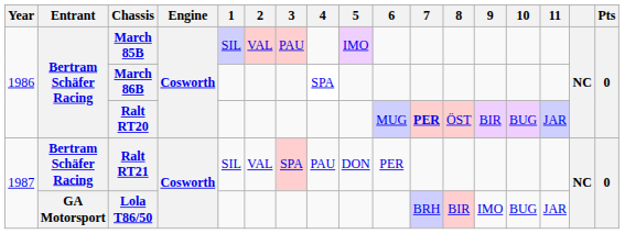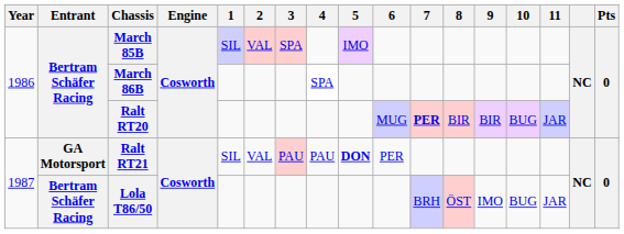 <table class="wikitable" style="text-align:center; font-size:90%">
 <tr>
 <th>Year</th>
 <th>Entrant</th>
 <th>Chassis</th>
 <th>Engine</th>
 <th>1</th>
 <th>2</th>
 <th>3</th>
 <th>4</th>
 <th>5</th>
 <th>6</th>
 <th>7</th>
 <th>8</th>
 <th>9</th>
 <th>10</th>
 <th>11</th>
 <th></th>
 <th>Pts</th>
 </tr>
 <tr>
 <td rowspan=3><a href='#'>1986</a></td>
 <th rowspan=3><a href='#'>Bertram Schäfer Racing</a></th>
 <th><a href='#'>March 85B</a></th>
 <th rowspan=3><a href='#'>Cosworth</a></th>
 <td style="background:#CFCFFF;"><a href='#'>SIL</a><br></td>
 <td style="background:#FFCFCF;"><a href='#'>VAL</a><br></td>
-<td style="background:#FFCFCF;"><a href='#'>PAU</a><br></td>
+<td style="background:#FFCFCF;"><a href='#'>SPA</a><br></td>
 <td></td>
 <td style="background:#EFCFFF;"><a href='#'>IMO</a><br></td>
 <td></td>
 <td></td>
 <td></td>
 <td></td>
 <td></td>
 <td></td>
 <th rowspan=3>NC</th>
 <th rowspan=3>0</th>
 </tr>
 <tr>
 <th><a href='#'>March 86B</a></th>
 <td></td>
 <td></td>
 <td></td>
 <td style="background:#FFFFFF;"><a href='#'>SPA</a><br></td>
 <td></td>
 <td></td>
 <td></td>
 <td></td>
 <td></td>
 <td></td>
 <td></td>
 </tr>
 <tr>
 <th><a href='#'>Ralt RT20</a></th>
 <td></td>
 <td></td>
 <td></td>
 <td></td>
 <td></td>
 <td style="background:#CFCFFF;"><a href='#'>MUG</a><br></td>
 <td style="background:#FFCFCF;"><strong><a href='#'>PER</a><br></strong></td>
-<td style="background:#FFCFCF;"><a href='#'>ÖST</a><br></td>
+<td style="background:#FFCFCF;"><a href='#'>BIR</a><br></td>
 <td style="background:#EFCFFF;"><a href='#'>BIR</a><br></td>
 <td style="background:#EFCFFF;"><a href='#'>BUG</a><br></td>
 <td style="background:#CFCFFF;"><a href='#'>JAR</a><br></td>
 </tr>
 <tr>
 <td rowspan=2><a href='#'>1987</a></td>
-<th><a href='#'>Bertram Schäfer Racing</a></th>
+<th>GA Motorsport</th>
 <th><a href='#'>Ralt RT21</a></th>
 <th rowspan=2><a href='#'>Cosworth</a></th>
 <td><a href='#'>SIL</a></td>
 <td><a href='#'>VAL</a></td>
-<td style="background:#FFCFCF;"><a href='#'>SPA</a><br></td>
+<td style="background:#FFCFCF;"><a href='#'>PAU</a><br></td>
 <td><a href='#'>PAU</a></td>
-<td><a href='#'>DON</a></td>
+<td><strong><a href='#'>DON</a></strong></td>
 <td><a href='#'>PER</a></td>
 <td></td>
 <td></td>
 <td></td>
 <td></td>
 <td></td>
 <th rowspan=2>NC</th>
 <th rowspan=2>0</th>
 </tr>
 <tr>
-<th>GA Motorsport</th>
+<th><a href='#'>Bertram Schäfer Racing</a></th>
 <th><a href='#'>Lola T86/50</a></th>
 <td></td>
 <td></td>
 <td></td>
 <td></td>
 <td></td>
 <td></td>
 <td style="background:#CFCFFF;"><a href='#'>BRH</a><br></td>
-<td style="background:#FFCFCF;"><a href='#'>BIR</a><br></td>
+<td style="background:#FFCFCF;"><a href='#'>ÖST</a><br></td>
 <td><a href='#'>IMO</a></td>
 <td><a href='#'>BUG</a></td>
 <td><a href='#'>JAR</a></td>
 </tr>
 </table>
